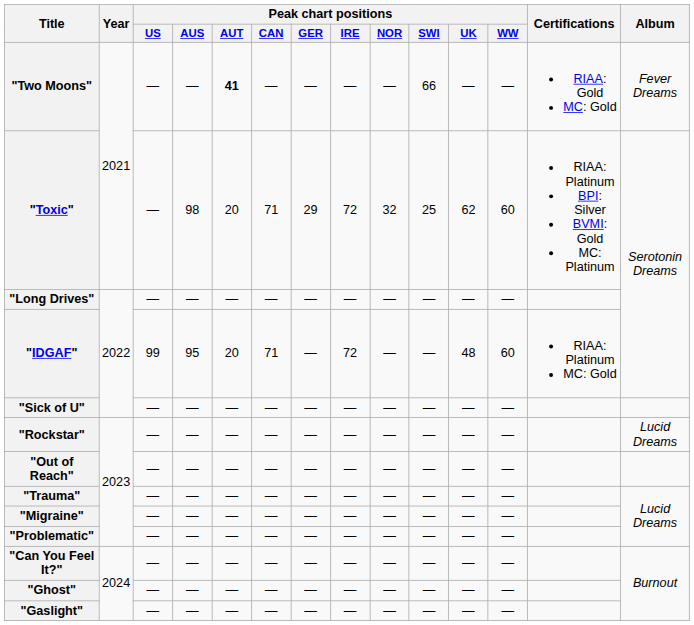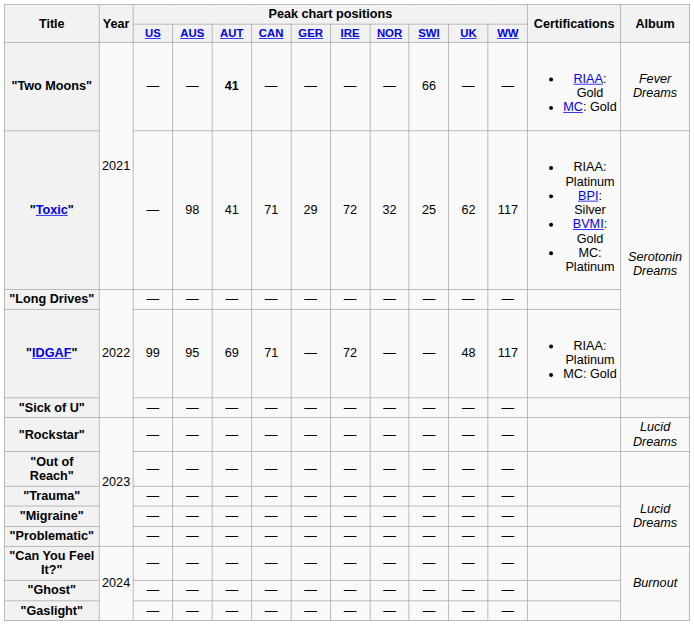 <table class="wikitable plainrowheaders" style="text-align:center;">
 <tr>
 <th scope="col" rowspan="2">Title</th>
 <th scope="col" rowspan="2">Year</th>
 <th scope="col" colspan="10">Peak chart positions</th>
 <th scope="col" rowspan="2">Certifications</th>
 <th scope="col" rowspan="2">Album</th>
 </tr>
 <tr>
 <th scope="col" style="width:3em;font-size:90%;"><a href='#'>US</a><br></th>
 <th scope="col" style="width:3em;font-size:90%;"><a href='#'>AUS</a><br></th>
 <th scope="col" style="width:3em;font-size:90%;"><a href='#'>AUT</a><br></th>
 <th scope="col" style="width:3em;font-size:90%;"><a href='#'>CAN</a><br></th>
 <th scope="col" style="width:3em;font-size:90%;"><a href='#'>GER</a><br></th>
 <th scope="col" style="width:3em;font-size:90%;"><a href='#'>IRE</a><br></th>
 <th scope="col" style="width:3em;font-size:90%;"><a href='#'>NOR</a><br></th>
 <th scope="col" style="width:3em;font-size:90%;"><a href='#'>SWI</a><br></th>
 <th scope="col" style="width:3em;font-size:90%;"><a href='#'>UK</a><br></th>
 <th scope="col" style="width:3em;font-size:90%;"><a href='#'>WW</a><br></th>
 </tr>
 <tr>
 <th scope="row">"Two Moons"</th>
 <td rowspan="2">2021</td>
 <td>—</td>
 <td>—</td>
 <td><strong>41</strong></td>
 <td>—</td>
 <td>—</td>
 <td>—</td>
 <td>—</td>
 <td>66</td>
 <td>—</td>
 <td>—</td>
 <td><br><ul><li><a href='#'>RIAA</a>: Gold</li><li><a href='#'>MC</a>: Gold</li></ul></td>
 <td><em>Fever Dreams</em></td>
 </tr>
 <tr>
 <th scope="row">"<a href='#'>Toxic</a>"</th>
 <td>—</td>
 <td>98</td>
-<td>20</td>
+<td>41</td>
 <td>71</td>
 <td>29</td>
 <td>72</td>
 <td>32</td>
 <td>25</td>
 <td>62</td>
-<td>60</td>
+<td>117</td>
 <td><br><ul><li>RIAA: Platinum</li><li><a href='#'>BPI</a>: Silver</li><li><a href='#'>BVMI</a>: Gold</li><li>MC: Platinum</li></ul></td>
 <td rowspan="3"><em>Serotonin Dreams</em></td>
 </tr>
 <tr>
 <th scope="row">"Long Drives"</th>
 <td rowspan="3">2022</td>
 <td>—</td>
 <td>—</td>
 <td>—</td>
 <td>—</td>
 <td>—</td>
 <td>—</td>
 <td>—</td>
 <td>—</td>
 <td>—</td>
 <td>—</td>
 <td></td>
 </tr>
 <tr>
 <th scope="row">"<a href='#'>IDGAF</a>"<br></th>
 <td>99</td>
 <td>95</td>
-<td>20</td>
+<td>69</td>
 <td>71</td>
 <td>—</td>
 <td>72</td>
 <td>—</td>
 <td>—</td>
 <td>48</td>
-<td>60</td>
+<td>117</td>
 <td><br><ul><li>RIAA: Platinum</li><li>MC: Gold</li></ul></td>
 </tr>
 <tr>
 <th scope="row">"Sick of U"<br></th>
 <td>—</td>
 <td>—</td>
 <td>—</td>
 <td>—</td>
 <td>—</td>
 <td>—</td>
 <td>—</td>
 <td>—</td>
 <td>—</td>
 <td>—</td>
 <td></td>
 <td></td>
 </tr>
 <tr>
 <th scope="row">"Rockstar"</th>
 <td rowspan="5">2023</td>
 <td>—</td>
 <td>—</td>
 <td>—</td>
 <td>—</td>
 <td>—</td>
 <td>—</td>
 <td>—</td>
 <td>—</td>
 <td>—</td>
 <td>—</td>
 <td></td>
 <td><em>Lucid Dreams</em></td>
 </tr>
 <tr>
 <th scope="row">"Out of Reach"</th>
 <td>—</td>
 <td>—</td>
 <td>—</td>
 <td>—</td>
 <td>—</td>
 <td>—</td>
 <td>—</td>
 <td>—</td>
 <td>—</td>
 <td>—</td>
 <td></td>
 <td></td>
 </tr>
 <tr>
 <th scope="row">"Trauma"</th>
 <td>—</td>
 <td>—</td>
 <td>—</td>
 <td>—</td>
 <td>—</td>
 <td>—</td>
 <td>—</td>
 <td>—</td>
 <td>—</td>
 <td>—</td>
 <td></td>
 <td rowspan="3"><em>Lucid Dreams</em></td>
 </tr>
 <tr>
 <th scope="row">"Migraine"</th>
 <td>—</td>
 <td>—</td>
 <td>—</td>
 <td>—</td>
 <td>—</td>
 <td>—</td>
 <td>—</td>
 <td>—</td>
 <td>—</td>
 <td>—</td>
 <td></td>
 </tr>
 <tr>
 <th scope="row">"Problematic"</th>
 <td>—</td>
 <td>—</td>
 <td>—</td>
 <td>—</td>
 <td>—</td>
 <td>—</td>
 <td>—</td>
 <td>—</td>
 <td>—</td>
 <td>—</td>
 </tr>
 <tr>
 <th scope="row">"Can You Feel It?"</th>
 <td rowspan="3">2024</td>
 <td>—</td>
 <td>—</td>
 <td>—</td>
 <td>—</td>
 <td>—</td>
 <td>—</td>
 <td>—</td>
 <td>—</td>
 <td>—</td>
 <td>—</td>
 <td></td>
 <td rowspan="3"><em>Burnout</em></td>
 </tr>
 <tr>
 <th scope="row">"Ghost"</th>
 <td>—</td>
 <td>—</td>
 <td>—</td>
 <td>—</td>
 <td>—</td>
 <td>—</td>
 <td>—</td>
 <td>—</td>
 <td>—</td>
 <td>—</td>
 <td></td>
 </tr>
 <tr>
 <th scope="row">"Gaslight"</th>
 <td>—</td>
 <td>—</td>
 <td>—</td>
 <td>—</td>
 <td>—</td>
 <td>—</td>
 <td>—</td>
 <td>—</td>
 <td>—</td>
 <td>—</td>
 <td></td>
 </tr>
 </table>
